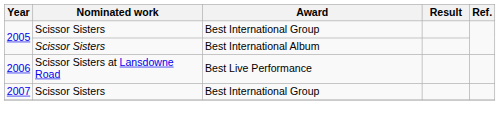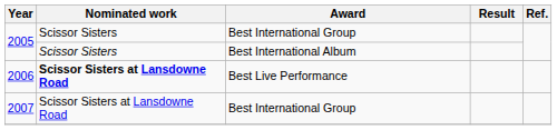 <table class="wikitable">
 <tr>
 <th>Year</th>
 <th width="250">Nominated work</th>
 <th width="325">Award</th>
 <th width="65">Result</th>
 <th>Ref.</th>
 </tr>
 <tr>
 <td align="center" rowspan=2><a href='#'>2005</a></td>
 <td>Scissor Sisters</td>
 <td>Best International Group</td>
 <td></td>
 <td align="center" rowspan=2></td>
 </tr>
 <tr>
 <td><em>Scissor Sisters</em></td>
 <td>Best International Album</td>
 <td></td>
 </tr>
 <tr>
 <td align="center"><a href='#'>2006</a></td>
-<td>Scissor Sisters at <a href='#'>Lansdowne Road</a></td>
+<td><strong>Scissor Sisters at <a href='#'>Lansdowne Road</a></strong></td>
 <td>Best Live Performance</td>
 <td></td>
 <td align="center"></td>
 </tr>
 <tr>
 <td align="center"><a href='#'>2007</a></td>
-<td>Scissor Sisters</td>
+<td>Scissor Sisters at <a href='#'>Lansdowne Road</a></td>
 <td>Best International Group</td>
 <td></td>
 <td align="center"></td>
 </tr>
 <tr>
 </tr>
 </table>
